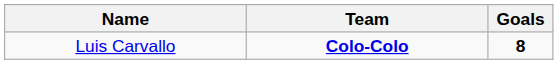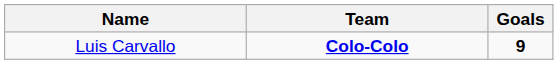 <table class="wikitable" style="font-size:95%; text-align:center;">
 <tr>
 <th width="205">Name</th>
 <th width="205">Team</th>
 <th width="50">Goals</th>
 </tr>
 <tr>
 <td> <a href='#'>Luis Carvallo</a></td>
 <td><strong><a href='#'>Colo-Colo</a></strong></td>
-<td><strong>8</strong></td>
+<td><strong>9</strong></td>
 </tr>
 </table>
